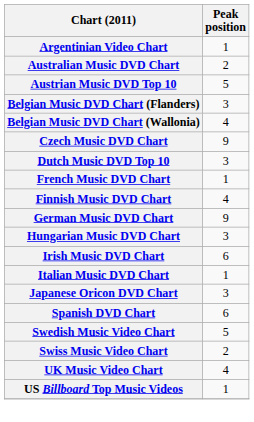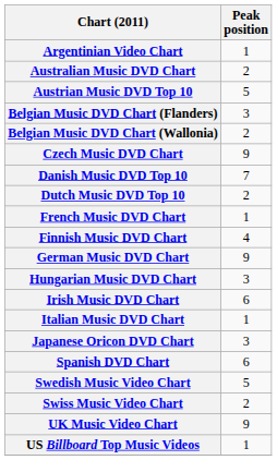 <table class="wikitable sortable plainrowheaders">
 <tr>
 <th scope="col">Chart (2011)</th>
 <th scope="col">Peak<br>position</th>
 </tr>
 <tr>
 <th scope="row"><a href='#'>Argentinian Video Chart</a></th>
 <td align="center">1</td>
 </tr>
 <tr>
 <th scope="row"><a href='#'>Australian Music DVD Chart</a></th>
 <td align="center">2</td>
 </tr>
 <tr>
 <th scope="row"><a href='#'>Austrian Music DVD Top 10</a></th>
 <td align="center">5</td>
 </tr>
 <tr>
 <th scope="row"><a href='#'>Belgian Music DVD Chart</a> (Flanders)</th>
 <td align="center">3</td>
 </tr>
 <tr>
 <th scope="row"><a href='#'>Belgian Music DVD Chart</a> (Wallonia)</th>
-<td align="center">4</td>
+<td align="center">2</td>
 </tr>
 <tr>
 <th scope="row"><a href='#'>Czech Music DVD Chart</a></th>
 <td align="center">9</td>
 </tr>
 <tr>
+<th scope="row"><a href='#'>Danish Music DVD Top 10</a></th>
+<td align="center">7</td>
+</tr>
+<tr>
 <th scope="row"><a href='#'>Dutch Music DVD Top 10</a></th>
-<td align="center">3</td>
+<td align="center">2</td>
 </tr>
 <tr>
 <th scope="row"><a href='#'>French Music DVD Chart</a></th>
 <td align="center">1</td>
 </tr>
 <tr>
 <th scope="row"><a href='#'>Finnish Music DVD Chart</a></th>
 <td align="center">4</td>
 </tr>
 <tr>
 <th scope="row"><a href='#'>German Music DVD Chart</a></th>
 <td align="center">9</td>
 </tr>
 <tr>
 <th scope="row"><a href='#'>Hungarian Music DVD Chart</a></th>
 <td align="center">3</td>
 </tr>
 <tr>
 <th scope="row"><a href='#'>Irish Music DVD Chart</a></th>
 <td align="center">6</td>
 </tr>
 <tr>
 <th scope="row"><a href='#'>Italian Music DVD Chart</a></th>
 <td align="center">1</td>
 </tr>
 <tr>
 <th scope="row"><a href='#'>Japanese Oricon DVD Chart</a></th>
 <td align="center">3</td>
 </tr>
 <tr>
 <th scope="row"><a href='#'>Spanish DVD Chart</a></th>
 <td align="center">6</td>
 </tr>
 <tr>
 <th scope="row"><a href='#'>Swedish Music Video Chart</a></th>
 <td align="center">5</td>
 </tr>
 <tr>
 <th scope="row"><a href='#'>Swiss Music Video Chart</a></th>
 <td align="center">2</td>
 </tr>
 <tr>
 <th scope="row"><a href='#'>UK Music Video Chart</a></th>
-<td align="center">4</td>
+<td align="center">9</td>
 </tr>
 <tr>
 <th scope="row">US <a href='#'><em>Billboard</em> Top Music Videos</a></th>
 <td align="center">1</td>
 </tr>
 <tr>
 </tr>
 </table>
